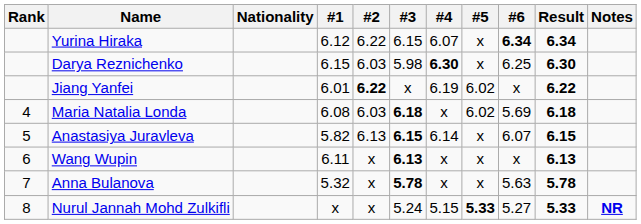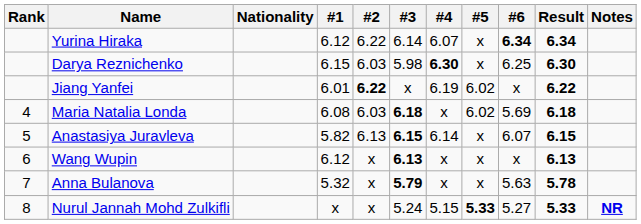 <table class="wikitable sortable" style="text-align:center;font-size:95%">
 <tr>
 <th>Rank</th>
 <th>Name</th>
 <th>Nationality</th>
 <th>#1</th>
 <th>#2</th>
 <th>#3</th>
 <th>#4</th>
 <th>#5</th>
 <th>#6</th>
 <th>Result</th>
 <th>Notes</th>
 </tr>
 <tr>
 <td></td>
 <td align=left><a href='#'>Yurina Hiraka</a></td>
 <td align=left></td>
 <td>6.12</td>
 <td>6.22</td>
-<td>6.15</td>
+<td>6.14</td>
 <td>6.07</td>
 <td>x</td>
 <td><strong>6.34</strong></td>
 <td><strong>6.34</strong></td>
 <td></td>
 </tr>
 <tr>
 <td></td>
 <td align=left><a href='#'>Darya Reznichenko</a></td>
 <td align=left></td>
 <td>6.15</td>
 <td>6.03</td>
 <td>5.98</td>
 <td><strong>6.30</strong></td>
 <td>x</td>
 <td>6.25</td>
 <td><strong>6.30</strong></td>
 <td></td>
 </tr>
 <tr>
 <td></td>
 <td align=left><a href='#'>Jiang Yanfei</a></td>
 <td align=left></td>
 <td>6.01</td>
 <td><strong>6.22</strong></td>
 <td>x</td>
 <td>6.19</td>
 <td>6.02</td>
 <td>x</td>
 <td><strong>6.22</strong></td>
 <td></td>
 </tr>
 <tr>
 <td>4</td>
 <td align=left><a href='#'>Maria Natalia Londa</a></td>
 <td align=left></td>
 <td>6.08</td>
 <td>6.03</td>
 <td><strong>6.18</strong></td>
 <td>x</td>
 <td>6.02</td>
 <td>5.69</td>
 <td><strong>6.18</strong></td>
 <td></td>
 </tr>
 <tr>
 <td>5</td>
 <td align=left><a href='#'>Anastasiya Juravleva</a></td>
 <td align=left></td>
 <td>5.82</td>
 <td>6.13</td>
 <td><strong>6.15</strong></td>
 <td>6.14</td>
 <td>x</td>
 <td>6.07</td>
 <td><strong>6.15</strong></td>
 <td></td>
 </tr>
 <tr>
 <td>6</td>
 <td align=left><a href='#'>Wang Wupin</a></td>
 <td align=left></td>
-<td>6.11</td>
+<td>6.12</td>
 <td>x</td>
 <td><strong>6.13</strong></td>
 <td>x</td>
 <td>x</td>
 <td>x</td>
 <td><strong>6.13</strong></td>
 <td></td>
 </tr>
 <tr>
 <td>7</td>
 <td align=left><a href='#'>Anna Bulanova</a></td>
 <td align=left></td>
 <td>5.32</td>
 <td>x</td>
-<td><strong>5.78</strong></td>
+<td><strong>5.79</strong></td>
 <td>x</td>
 <td>x</td>
 <td>5.63</td>
 <td><strong>5.78</strong></td>
 <td></td>
 </tr>
 <tr>
 <td>8</td>
 <td align=left><a href='#'>Nurul Jannah Mohd Zulkifli</a></td>
 <td align=left></td>
 <td>x</td>
 <td>x</td>
 <td>5.24</td>
 <td>5.15</td>
 <td><strong>5.33</strong></td>
 <td>5.27</td>
 <td><strong>5.33</strong></td>
 <td><strong><a href='#'>NR</a></strong></td>
 </tr>
 </table>
